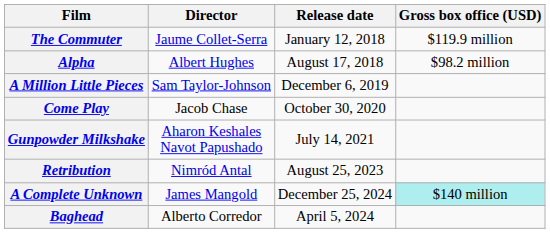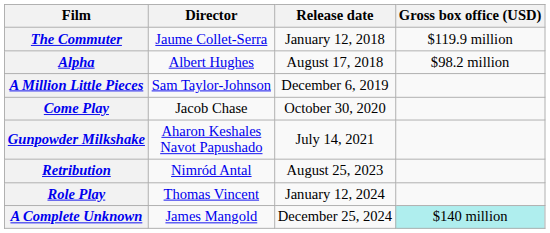 <table class="wikitable sortable plainrowheaders" style="text-align:center;">
 <tr>
 <th scope="col">Film</th>
 <th scope="col">Director</th>
 <th scope="col">Release date</th>
 <th scope="col">Gross box office (USD)</th>
 </tr>
 <tr>
 <th scope="row"><em><a href='#'>The Commuter</a></em></th>
 <td><a href='#'>Jaume Collet-Serra</a></td>
 <td>January 12, 2018</td>
 <td>$119.9 million</td>
 </tr>
 <tr>
 <th scope="row"><em><a href='#'>Alpha</a></em></th>
 <td><a href='#'>Albert Hughes</a></td>
 <td>August 17, 2018</td>
 <td>$98.2 million</td>
 </tr>
 <tr>
 <th scope="row"><em><a href='#'>A Million Little Pieces</a></em></th>
 <td><a href='#'>Sam Taylor-Johnson</a></td>
 <td>December 6, 2019</td>
 <td></td>
 </tr>
 <tr>
 <th scope="row"><em><a href='#'>Come Play</a></em></th>
 <td>Jacob Chase</td>
 <td>October 30, 2020</td>
 <td></td>
 </tr>
 <tr>
 <th scope="row"><em><a href='#'>Gunpowder Milkshake</a></em></th>
 <td><a href='#'>Aharon Keshales</a><br><a href='#'>Navot Papushado</a></td>
 <td>July 14, 2021</td>
 <td></td>
 </tr>
 <tr>
 <th scope="row"><em><a href='#'>Retribution</a></em></th>
 <td><a href='#'>Nimród Antal</a></td>
 <td>August 25, 2023</td>
 <td></td>
 </tr>
 <tr>
+<th scope="row"><em><a href='#'>Role Play</a></em></th>
+<td><a href='#'>Thomas Vincent</a></td>
+<td>January 12, 2024</td>
+<td></td>
+</tr>
+<tr>
 <th scope="row"><em><a href='#'>A Complete Unknown</a></em></th>
 <td><a href='#'>James Mangold</a></td>
 <td>December 25, 2024</td>
 <td style="background: paleturquoise;">$140 million </td>
 </tr>
-<tr>
-<th scope="row"><em><a href='#'>Baghead</a></em></th>
-<td>Alberto Corredor</td>
-<td>April 5, 2024</td>
-<td></td>
-</tr>
 </table>
